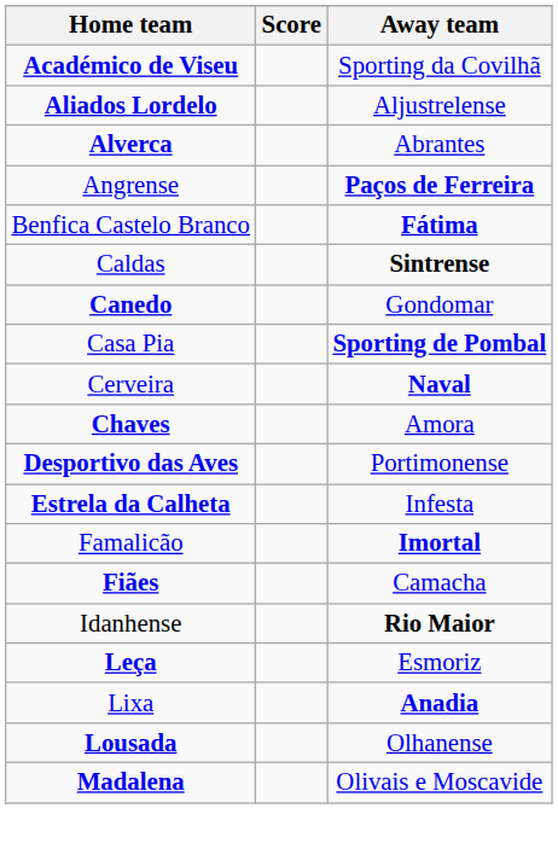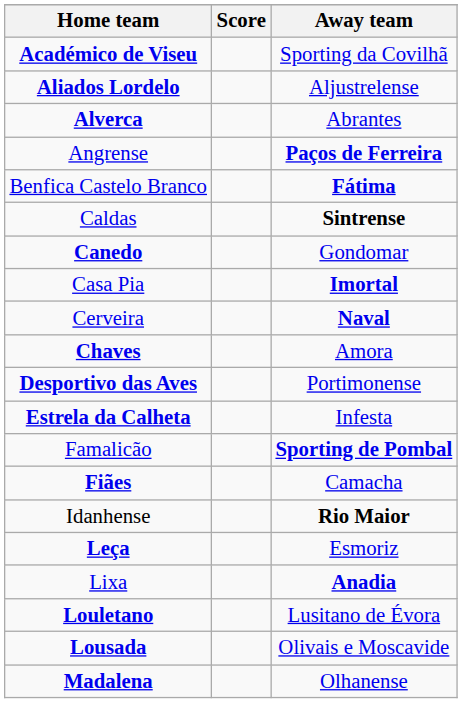 <table class="wikitable" style="text-align: center">
 <tr>
 </tr>
 <tr>
 <th>Home team</th>
 <th>Score</th>
 <th>Away team</th>
 </tr>
 <tr>
 <td><strong><a href='#'>Académico de Viseu</a></strong> </td>
 <td></td>
 <td><a href='#'>Sporting da Covilhã</a> </td>
 </tr>
 <tr>
 <td><strong><a href='#'>Aliados Lordelo</a></strong> </td>
 <td></td>
 <td><a href='#'>Aljustrelense</a> </td>
 </tr>
 <tr>
 <td><strong><a href='#'>Alverca</a></strong> </td>
 <td></td>
 <td><a href='#'>Abrantes</a> </td>
 </tr>
 <tr>
 <td><a href='#'>Angrense</a> </td>
 <td></td>
 <td><strong><a href='#'>Paços de Ferreira</a></strong> </td>
 </tr>
 <tr>
 <td><a href='#'>Benfica Castelo Branco</a> </td>
 <td></td>
 <td><strong><a href='#'>Fátima</a></strong> </td>
 </tr>
 <tr>
 <td><a href='#'>Caldas</a> </td>
 <td></td>
 <td><strong>Sintrense</strong> </td>
 </tr>
 <tr>
 <td><strong><a href='#'>Canedo</a></strong> </td>
 <td></td>
 <td><a href='#'>Gondomar</a> </td>
 </tr>
 <tr>
 <td><a href='#'>Casa Pia</a> </td>
 <td></td>
-<td><strong><a href='#'>Sporting de Pombal</a></strong>  </td>
+<td><strong><a href='#'>Imortal</a></strong> </td>
 </tr>
 <tr>
 <td><a href='#'>Cerveira</a> </td>
 <td></td>
 <td><strong><a href='#'>Naval</a></strong> </td>
 </tr>
 <tr>
 <td><strong><a href='#'>Chaves</a></strong> </td>
 <td></td>
 <td><a href='#'>Amora</a> </td>
 </tr>
 <tr>
 <td><strong><a href='#'>Desportivo das Aves</a></strong> </td>
 <td></td>
 <td><a href='#'>Portimonense</a> </td>
 </tr>
 <tr>
 <td><strong><a href='#'>Estrela da Calheta</a></strong> </td>
 <td></td>
 <td><a href='#'>Infesta</a> </td>
 </tr>
 <tr>
 <td><a href='#'>Famalicão</a> </td>
 <td></td>
-<td><strong><a href='#'>Imortal</a></strong> </td>
+<td><strong><a href='#'>Sporting de Pombal</a></strong>  </td>
 </tr>
 <tr>
 <td><strong><a href='#'>Fiães</a></strong> </td>
 <td></td>
 <td><a href='#'>Camacha</a> </td>
 </tr>
 <tr>
 <td>Idanhense </td>
 <td></td>
 <td><strong>Rio Maior</strong> </td>
 </tr>
 <tr>
 <td><strong><a href='#'>Leça</a></strong> </td>
 <td></td>
 <td><a href='#'>Esmoriz</a> </td>
 </tr>
 <tr>
 <td><a href='#'>Lixa</a> </td>
 <td></td>
 <td><strong><a href='#'>Anadia</a></strong> </td>
 </tr>
 <tr>
+<td><strong><a href='#'>Louletano</a></strong> </td>
+<td></td>
+<td><a href='#'>Lusitano de Évora</a> </td>
+</tr>
+<tr>
 <td><strong><a href='#'>Lousada</a></strong> </td>
 <td></td>
-<td><a href='#'>Olhanense</a> </td>
+<td><a href='#'>Olivais e Moscavide</a> </td>
 </tr>
 <tr>
 <td><strong><a href='#'>Madalena</a></strong> </td>
 <td></td>
-<td><a href='#'>Olivais e Moscavide</a> </td>
+<td><a href='#'>Olhanense</a> </td>
 </tr>
 </table>
